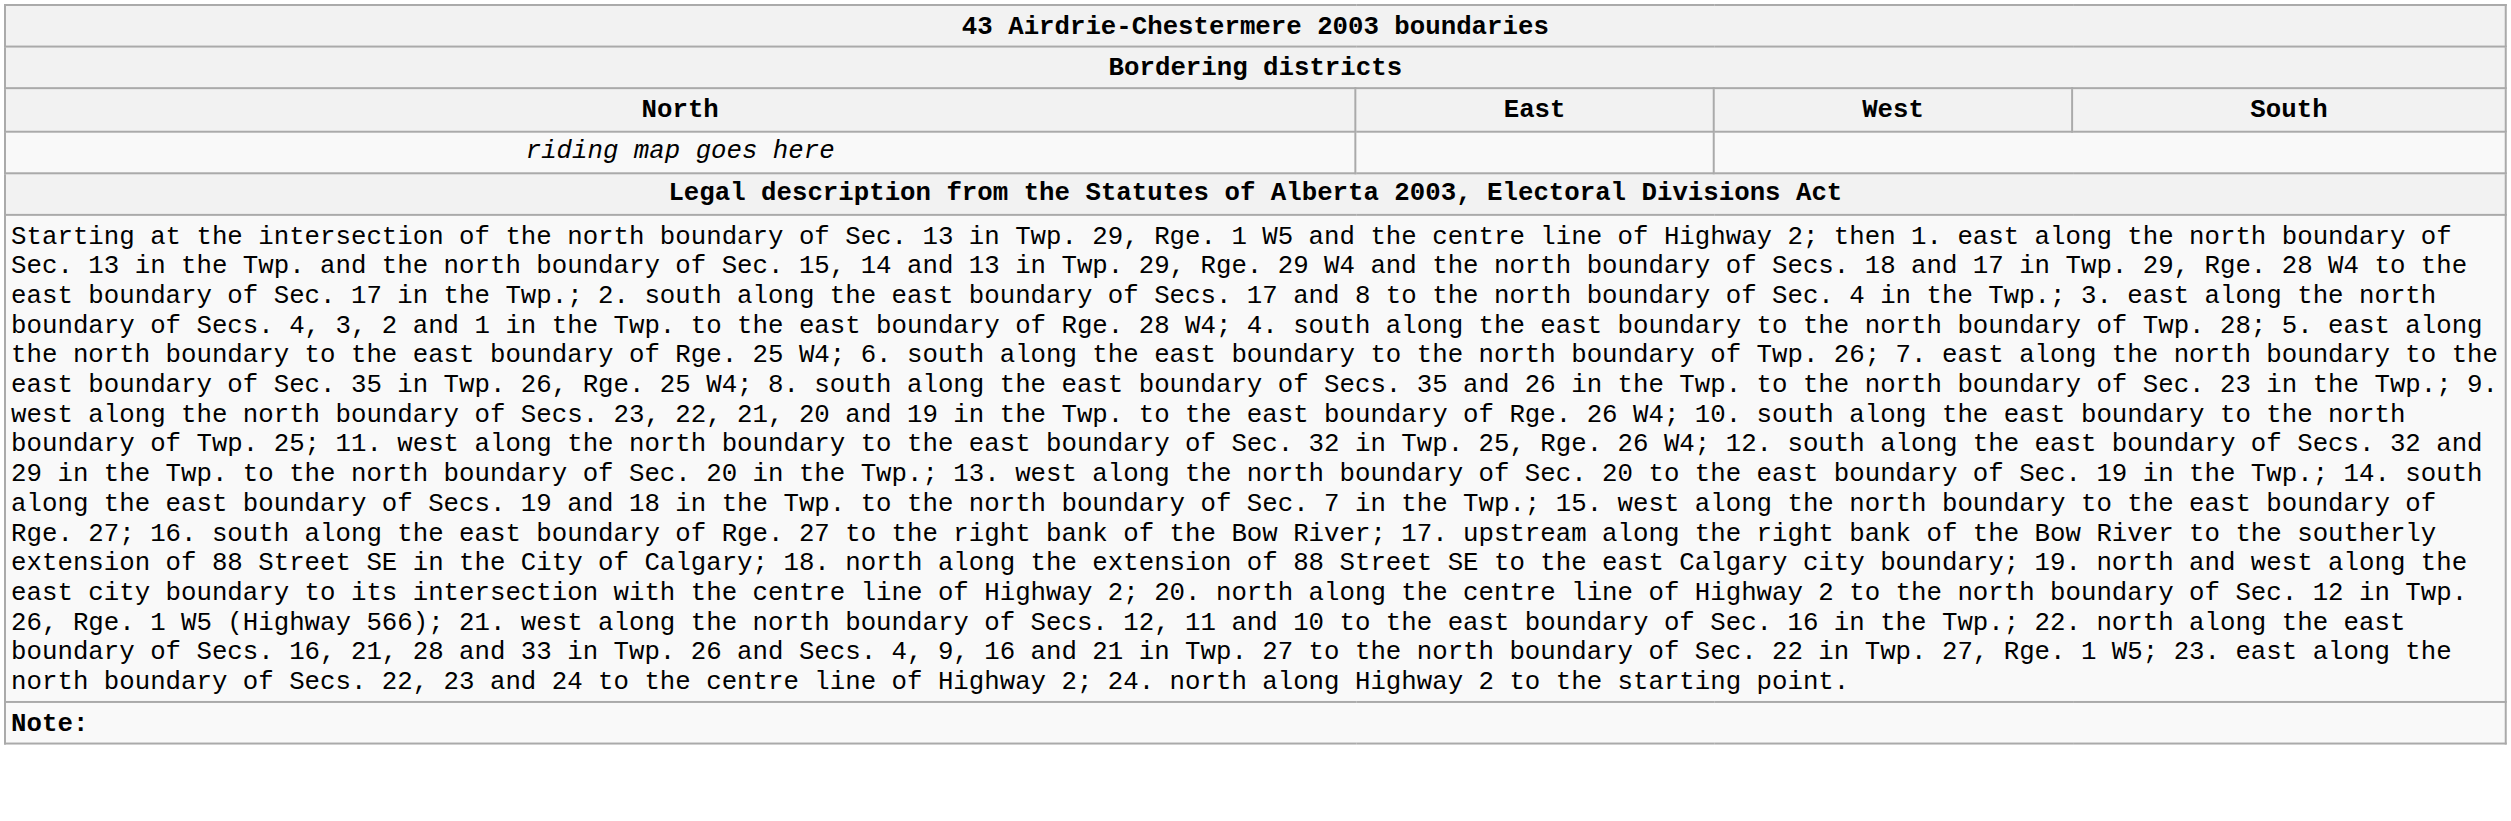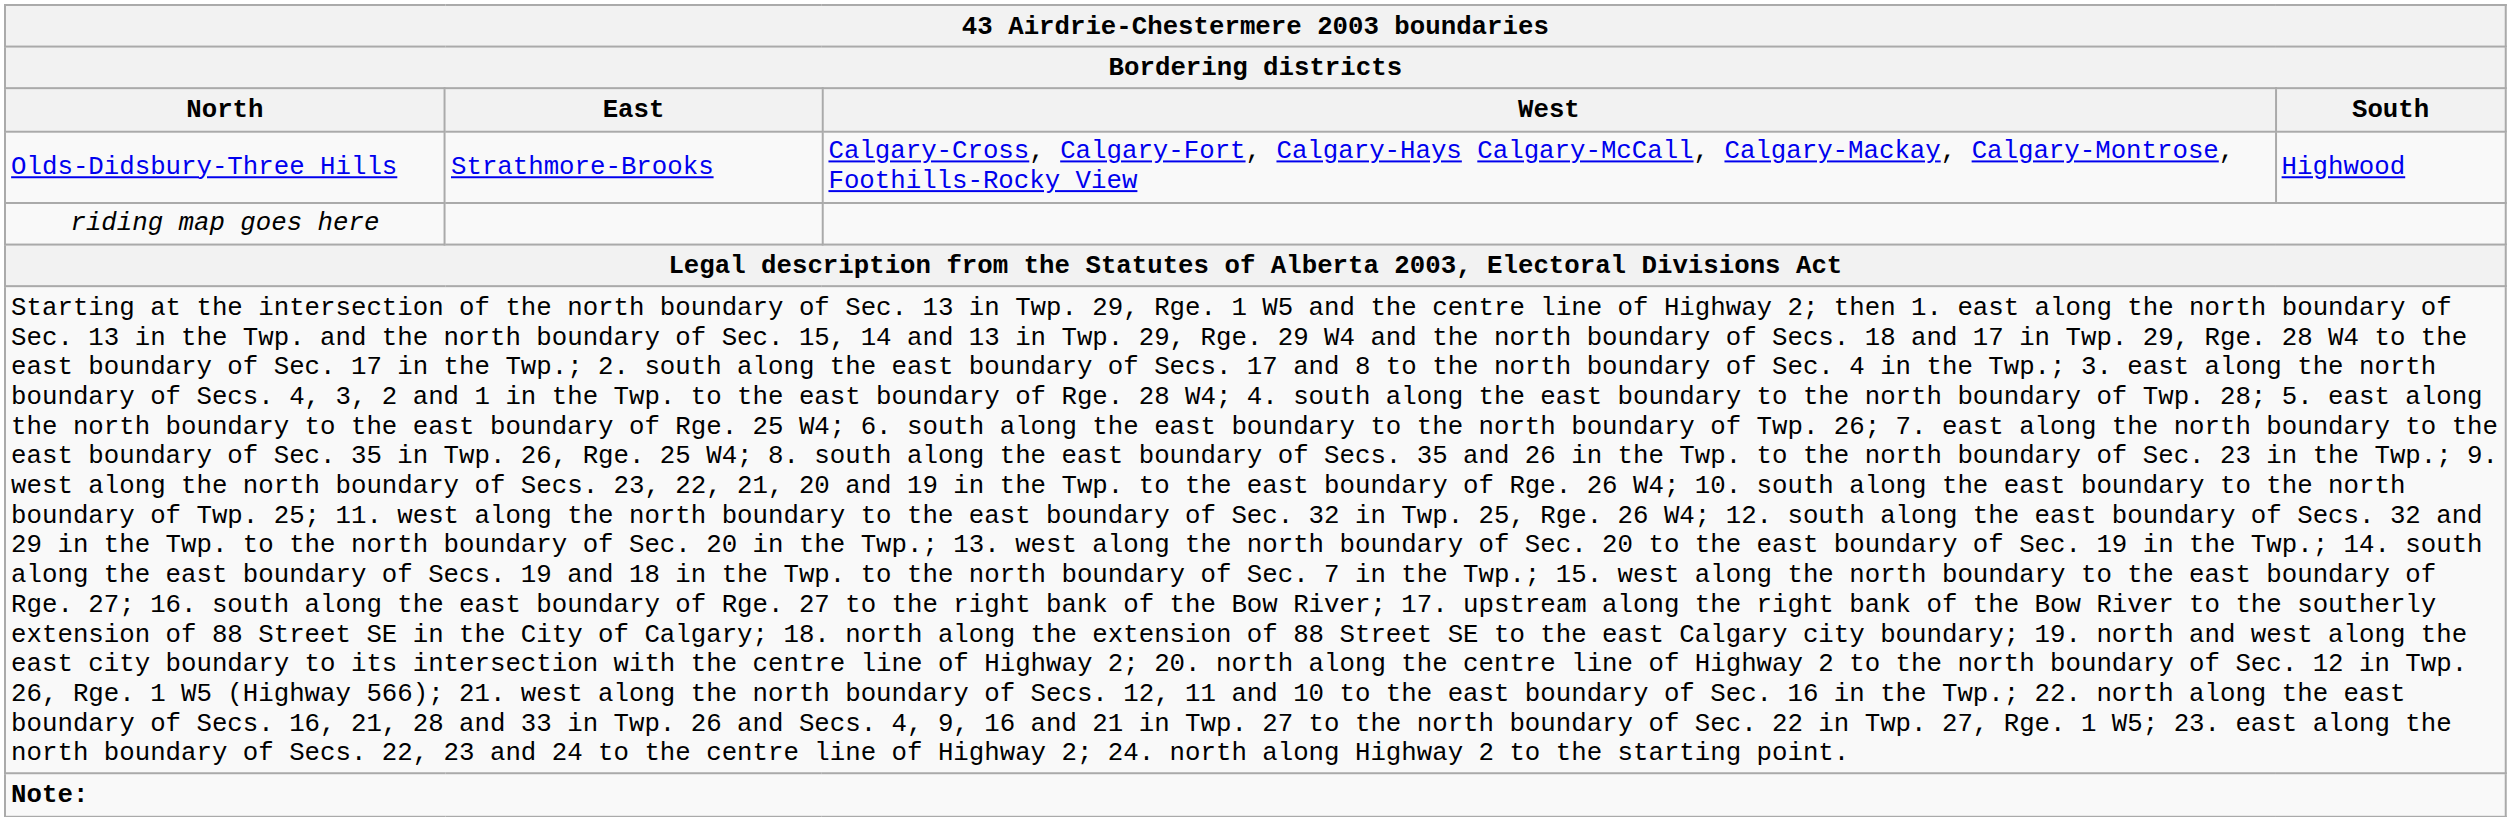 <table class="wikitable collapsible collapsed" style="width:100%;">
 <tr>
 <th colspan=4>43 Airdrie-Chestermere 2003 boundaries</th>
 </tr>
 <tr>
 <th colspan=4>Bordering districts</th>
 </tr>
 <tr>
 <th>North</th>
 <th>East</th>
 <th>West</th>
 <th>South</th>
+</tr>
+<tr>
+<td><a href='#'>Olds-Didsbury-Three Hills</a></td>
+<td><a href='#'>Strathmore-Brooks</a></td>
+<td><a href='#'>Calgary-Cross</a>, <a href='#'>Calgary-Fort</a>, <a href='#'>Calgary-Hays</a> <a href='#'>Calgary-McCall</a>, <a href='#'>Calgary-Mackay</a>, <a href='#'>Calgary-Montrose</a>, <a href='#'>Foothills-Rocky View</a></td>
+<td><a href='#'>Highwood</a></td>
 </tr>
 <tr>
 <td align=center><em>riding map goes here</em></td>
 <td></td>
 <td colspan=2></td>
 </tr>
 <tr>
 <th colspan=4>Legal description from the Statutes of Alberta 2003, Electoral Divisions Act</th>
 </tr>
 <tr>
 <td colspan=4>Starting at the intersection of the north boundary of Sec. 13 in Twp. 29, Rge. 1 W5 and the centre line of Highway 2; then 1. east along the north boundary of Sec. 13 in the Twp. and the north boundary of Sec. 15, 14 and 13 in Twp. 29, Rge. 29 W4 and the north boundary of Secs. 18 and 17 in Twp. 29, Rge. 28 W4 to the east boundary of Sec. 17 in the Twp.; 2. south along the east boundary of Secs. 17 and 8 to the north boundary of Sec. 4 in the Twp.; 3. east along the north boundary of Secs. 4, 3, 2 and 1 in the Twp. to the east boundary of Rge. 28 W4; 4. south along the east boundary to the north boundary of Twp. 28; 5. east along the north boundary to the east boundary of Rge. 25 W4; 6. south along the east boundary to the north boundary of Twp. 26; 7. east along the north boundary to the east boundary of Sec. 35 in Twp. 26, Rge. 25 W4; 8. south along the east boundary of Secs. 35 and 26 in the Twp. to the north boundary of Sec. 23 in the Twp.; 9. west along the north boundary of Secs. 23, 22, 21, 20 and 19 in the Twp. to the east boundary of Rge. 26 W4; 10. south along the east boundary to the north boundary of Twp. 25; 11. west along the north boundary to the east boundary of Sec. 32 in Twp. 25, Rge. 26 W4; 12. south along the east boundary of Secs. 32 and 29 in the Twp. to the north boundary of Sec. 20 in the Twp.; 13. west along the north boundary of Sec. 20 to the east boundary of Sec. 19 in the Twp.; 14. south along the east boundary of Secs. 19 and 18 in the Twp. to the north boundary of Sec. 7 in the Twp.; 15. west along the north boundary to the east boundary of Rge. 27; 16. south along the east boundary of Rge. 27 to the right bank of the Bow River; 17. upstream along the right bank of the Bow River to the southerly extension of 88 Street SE in the City of Calgary; 18. north along the extension of 88 Street SE to the east Calgary city boundary; 19. north and west along the east city boundary to its intersection with the centre line of Highway 2; 20. north along the centre line of Highway 2 to the north boundary of Sec. 12 in Twp. 26, Rge. 1 W5 (Highway 566); 21. west along the north boundary of Secs. 12, 11 and 10 to the east boundary of Sec. 16 in the Twp.; 22. north along the east boundary of Secs. 16, 21, 28 and 33 in Twp. 26 and Secs. 4, 9, 16 and 21 in Twp. 27 to the north boundary of Sec. 22 in Twp. 27, Rge. 1 W5; 23. east along the north boundary of Secs. 22, 23 and 24 to the centre line of Highway 2; 24. north along Highway 2 to the starting point.</td>
 </tr>
 <tr>
 <td colspan=4><strong>Note:</strong></td>
 </tr>
 </table>
